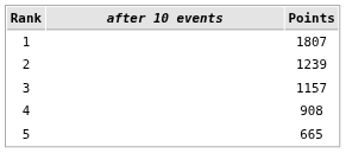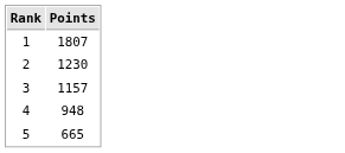 <table cellspacing="1" cellpadding="3" style="border:1px solid #aaa; font-size:86%;">
 <tr style="background:#e4e4e4;">
 <th style="border-bottom:1px solid #aaa; width:10px;">Rank</th>
-<th style="border-bottom:1px solid #aaa; width:200px;"><em>after 10 events</em></th>
 <th style="border-bottom:1px solid #aaa; width:20px;">Points</th>
 </tr>
 <tr>
 <td align=center>1</td>
-<td></td>
 <td align=center>1807</td>
 </tr>
 <tr>
 <td align=center>2</td>
-<td></td>
-<td align=center>1239</td>
+<td align=center>1230</td>
 </tr>
 <tr>
 <td align=center>3</td>
-<td></td>
 <td align=center>1157</td>
 </tr>
 <tr>
 <td align=center>4</td>
-<td></td>
-<td align=center>908</td>
+<td align=center>948</td>
 </tr>
 <tr>
 <td align=center>5</td>
-<td></td>
 <td align=center>665</td>
 </tr>
 </table>
